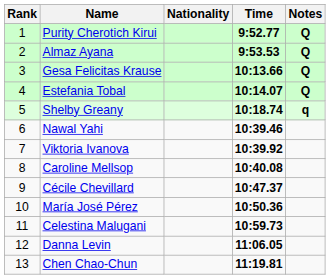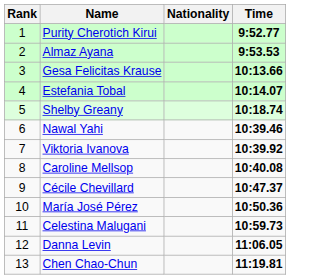 <table class="wikitable sortable" style="text-align:center">
 <tr>
 <th>Rank</th>
 <th>Name</th>
 <th>Nationality</th>
 <th>Time</th>
-<th>Notes</th>
 </tr>
 <tr bgcolor=ccffcc>
 <td>1</td>
 <td align=left><a href='#'>Purity Cherotich Kirui</a></td>
 <td align=left></td>
 <td><strong>9:52.77</strong></td>
-<td><strong>Q</strong></td>
 </tr>
 <tr bgcolor=ccffcc>
 <td>2</td>
 <td align=left><a href='#'>Almaz Ayana</a></td>
 <td align=left></td>
 <td><strong>9:53.53</strong></td>
-<td><strong>Q</strong></td>
 </tr>
 <tr bgcolor=ccffcc>
 <td>3</td>
 <td align=left><a href='#'>Gesa Felicitas Krause</a></td>
 <td align=left></td>
 <td><strong>10:13.66</strong></td>
-<td><strong>Q</strong></td>
 </tr>
 <tr bgcolor=ccffcc>
 <td>4</td>
 <td align=left><a href='#'>Estefania Tobal</a></td>
 <td align=left></td>
 <td><strong>10:14.07</strong></td>
-<td><strong>Q</strong></td>
 </tr>
 <tr bgcolor=ddffdd>
 <td>5</td>
 <td align=left><a href='#'>Shelby Greany</a></td>
 <td align=left></td>
 <td><strong>10:18.74</strong></td>
-<td><strong>q</strong></td>
 </tr>
 <tr>
 <td>6</td>
 <td align=left><a href='#'>Nawal Yahi</a></td>
 <td align=left></td>
 <td><strong>10:39.46</strong></td>
-<td></td>
 </tr>
 <tr>
 <td>7</td>
 <td align=left><a href='#'>Viktoria Ivanova</a></td>
 <td align=left></td>
 <td><strong>10:39.92</strong></td>
-<td></td>
 </tr>
 <tr>
 <td>8</td>
 <td align=left><a href='#'>Caroline Mellsop</a></td>
 <td align=left></td>
 <td><strong>10:40.08</strong></td>
-<td></td>
 </tr>
 <tr>
 <td>9</td>
 <td align=left><a href='#'>Cécile Chevillard</a></td>
 <td align=left></td>
 <td><strong>10:47.37</strong></td>
-<td></td>
 </tr>
 <tr>
 <td>10</td>
 <td align=left><a href='#'>María José Pérez</a></td>
 <td align=left></td>
 <td><strong>10:50.36</strong></td>
-<td></td>
 </tr>
 <tr>
 <td>11</td>
 <td align=left><a href='#'>Celestina Malugani</a></td>
 <td align=left></td>
 <td><strong>10:59.73</strong></td>
-<td></td>
 </tr>
 <tr>
 <td>12</td>
 <td align=left><a href='#'>Danna Levin</a></td>
 <td align=left></td>
 <td><strong>11:06.05</strong></td>
-<td></td>
 </tr>
 <tr>
 <td>13</td>
 <td align=left><a href='#'>Chen Chao-Chun</a></td>
 <td align=left></td>
 <td><strong>11:19.81</strong></td>
-<td></td>
 </tr>
 </table>
